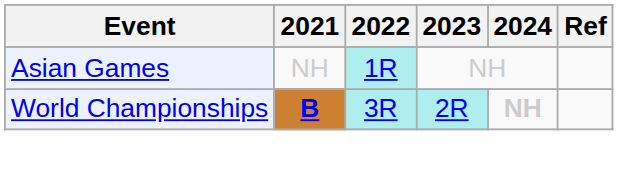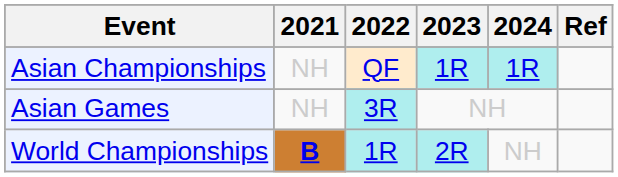 <table style='font-size: 90%; text-align:center;' class='wikitable'>
 <tr>
 <th>Event</th>
 <th>2021</th>
 <th>2022</th>
 <th>2023</th>
 <th>2024</th>
 <th>Ref</th>
 </tr>
 <tr>
+<td bgcolor="#ECF2FF"; align="left"><a href='#'>Asian Championships</a></td>
+<td style=color:#ccc>NH</td>
+<td bgcolor=FFEBCD><a href='#'>QF</a></td>
+<td bgcolor=AFEEEE><a href='#'>1R</a></td>
+<td bgcolor=AFEEEE><a href='#'>1R</a></td>
+<td></td>
+</tr>
+<tr>
 <td bgcolor="#ECF2FF"; align="left"><a href='#'>Asian Games</a></td>
 <td style=color:#ccc>NH</td>
-<td bgcolor=AFEEEE><a href='#'>1R</a></td>
+<td bgcolor=AFEEEE><a href='#'>3R</a></td>
 <td colspan="2" style=color:#ccc>NH</td>
 <td></td>
 </tr>
 <tr>
 <td bgcolor="#ECF2FF"; align="left"><a href='#'>World Championships</a></td>
 <td bgcolor=CD7F32><strong><a href='#'>B</a></strong></td>
-<td bgcolor=AFEEEE><a href='#'>3R</a></td>
+<td bgcolor=AFEEEE><a href='#'>1R</a></td>
 <td bgcolor=AFEEEE><a href='#'>2R</a></td>
-<td style=color:#ccc><strong>NH</strong></td>
+<td style=color:#ccc>NH</td>
 <td></td>
 </tr>
 </table>
